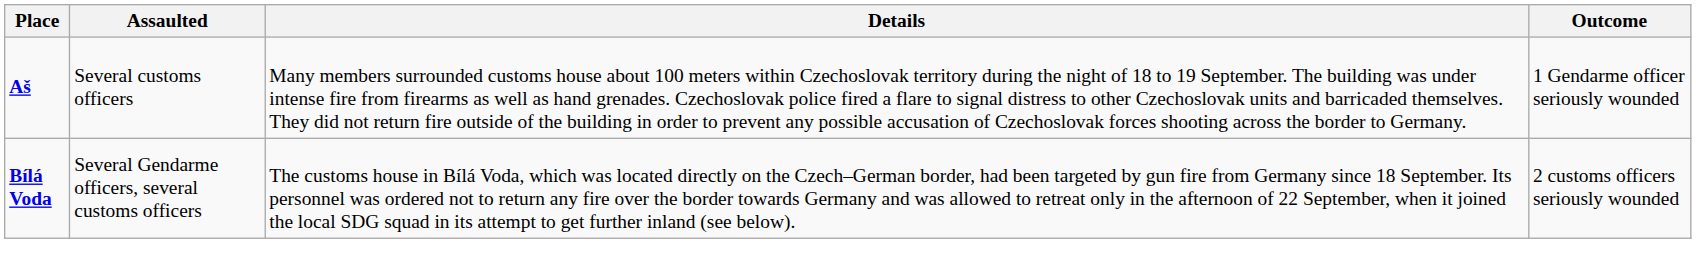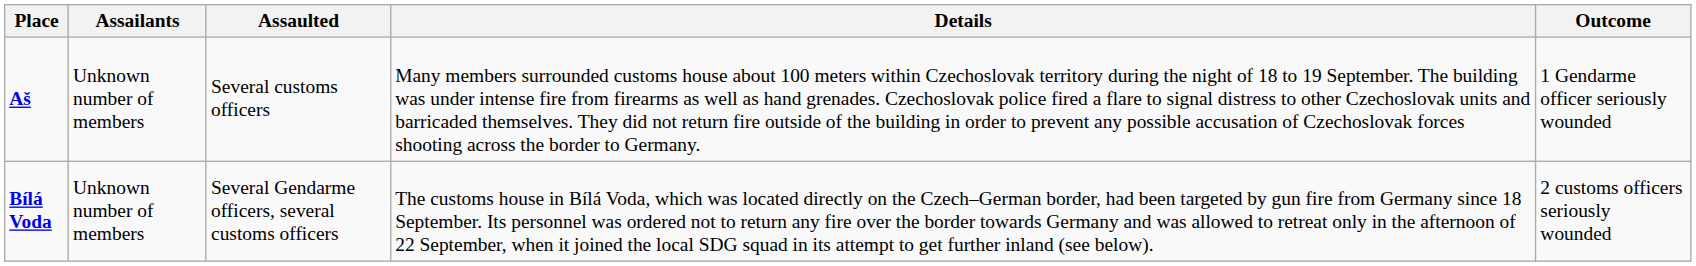 <table class="wikitable sortable" style="font-size:90%;">
 <tr>
 <th>Place</th>
+<th>Assailants</th>
 <th>Assaulted</th>
 <th>Details</th>
 <th>Outcome</th>
 </tr>
 <tr>
 <td><strong><a href='#'>Aš</a></strong></td>
+<td>Unknown number of  members</td>
 <td>Several customs officers</td>
 <td><br>Many  members surrounded customs house about 100 meters within Czechoslovak territory during the night of 18 to 19 September. The building was under intense fire from firearms as well as hand grenades. Czechoslovak police fired a flare to signal distress to other Czechoslovak units and barricaded themselves. They did not return fire outside of the building in order to prevent any possible accusation of Czechoslovak forces shooting across the border to Germany.</td>
 <td>1 Gendarme officer seriously wounded</td>
 </tr>
 <tr>
 <td><strong><a href='#'>Bílá Voda</a></strong></td>
+<td>Unknown number of  members</td>
 <td>Several Gendarme officers, several customs officers</td>
 <td><br>The customs house in Bílá Voda, which was located directly on the Czech–German border, had been targeted by gun fire from Germany since 18 September. Its personnel was ordered not to return any fire over the border towards Germany and was allowed to retreat only in the afternoon of 22 September, when it joined the local SDG squad in its attempt to get further inland (see below).</td>
 <td>2 customs officers seriously wounded</td>
 </tr>
 </table>
